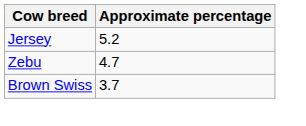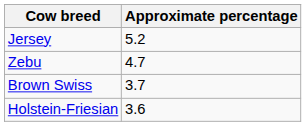 <table class="wikitable">
 <tr>
 <th>Cow breed</th>
 <th>Approximate percentage</th>
 </tr>
 <tr>
 <td><a href='#'>Jersey</a></td>
 <td>5.2</td>
 </tr>
 <tr>
 <td><a href='#'>Zebu</a></td>
 <td>4.7</td>
 </tr>
 <tr>
 <td><a href='#'>Brown Swiss</a></td>
 <td>3.7</td>
 </tr>
+<tr>
+<td><a href='#'>Holstein-Friesian</a></td>
+<td>3.6</td>
+</tr>
 </table>
